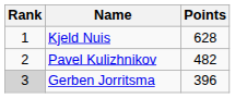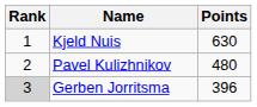 <table class="wikitable" border="1">
 <tr>
 <th width=30>Rank</th>
 <th width=150>Name</th>
 <th width=25>Points</th>
 </tr>
 <tr align="center">
 <td>1</td>
 <td align="left"> <a href='#'>Kjeld Nuis</a></td>
-<td>628</td>
+<td>630</td>
 </tr>
 <tr align="center">
 <td>2</td>
 <td align="left"> <a href='#'>Pavel Kulizhnikov</a></td>
-<td>482</td>
+<td>480</td>
 </tr>
 <tr align="center">
 <td style="background: lightgrey;">3</td>
 <td align="left"> <a href='#'>Gerben Jorritsma</a></td>
 <td>396</td>
 </tr>
 </table>
